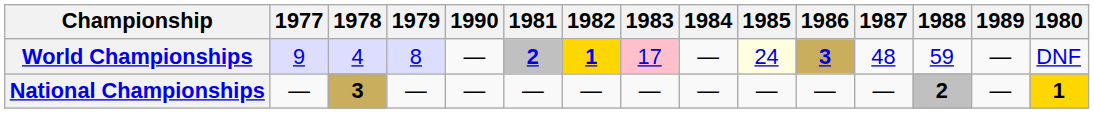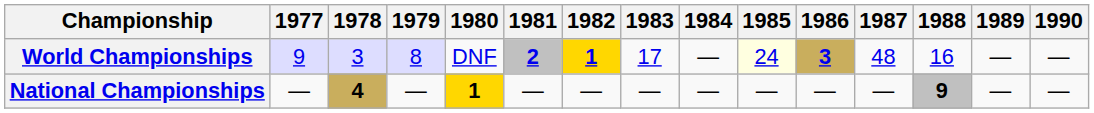 <table class="wikitable plainrowheaders">
 <tr>
 <th>Championship</th>
 <th scope="col">1977</th>
 <th scope="col">1978</th>
 <th scope="col">1979</th>
-<th scope="col">1990</th>
+<th scope="col">1980</th>
 <th scope="col">1981</th>
 <th scope="col">1982</th>
 <th scope="col">1983</th>
 <th scope="col">1984</th>
 <th scope="col">1985</th>
 <th scope="col">1986</th>
 <th scope="col">1987</th>
 <th scope="col">1988</th>
 <th scope="col">1989</th>
-<th scope="col">1980</th>
+<th scope="col">1990</th>
 </tr>
 <tr style="text-align:center;">
 <th scope="row"> <a href='#'>World Championships</a></th>
 <td style="background:#ddf;"><a href='#'>9</a></td>
-<td style="background:#ddf;"><a href='#'>4</a></td>
+<td style="background:#ddf;"><a href='#'>3</a></td>
 <td style="background:#ddf;"><a href='#'>8</a></td>
-<td>—</td>
+<td><a href='#'>DNF</a></td>
 <td style="background:silver;"><a href='#'><strong>2</strong></a></td>
 <td style="background:gold;"><a href='#'><strong>1</strong></a></td>
-<td style="background: pink;"><a href='#'>17</a></td>
+<td><a href='#'>17</a></td>
 <td>—</td>
 <td style="background: lightyellow;"><a href='#'>24</a></td>
 <td style="background:#C9AE5D;"><a href='#'><strong>3</strong></a></td>
 <td><a href='#'>48</a></td>
-<td><a href='#'>59</a></td>
+<td><a href='#'>16</a></td>
 <td>—</td>
-<td><a href='#'>DNF</a></td>
+<td>—</td>
 </tr>
 <tr style="text-align:center;">
 <th scope="row"> <a href='#'>National Championships</a></th>
 <td>—</td>
-<td style="background:#C9AE5D;"><strong>3</strong></td>
+<td style="background:#C9AE5D;"><strong>4</strong></td>
+<td>—</td>
+<td style="background:gold;"><strong>1</strong></td>
 <td>—</td>
 <td>—</td>
 <td>—</td>
 <td>—</td>
 <td>—</td>
 <td>—</td>
 <td>—</td>
+<td style="background:silver;"><strong>9</strong></td>
 <td>—</td>
 <td>—</td>
-<td style="background:silver;"><strong>2</strong></td>
-<td>—</td>
-<td style="background:gold;"><strong>1</strong></td>
 </tr>
 </table>
